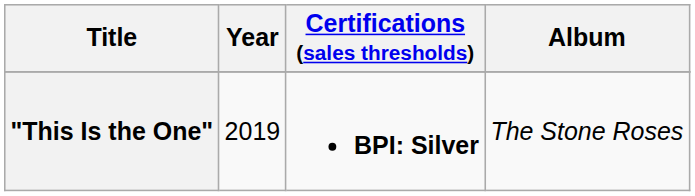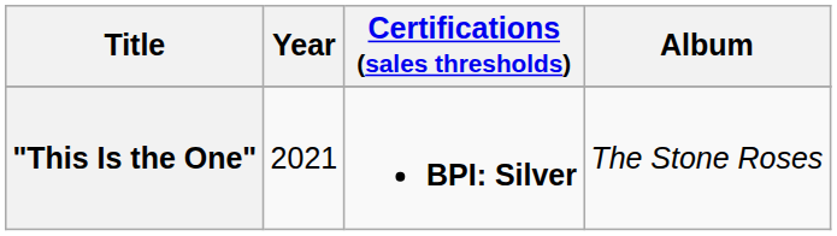 <table class="wikitable plainrowheaders" style="text-align:center;">
 <tr>
 <th rowspan="1" scope="col">Title</th>
 <th scope="col" rowspan="1">Year</th>
 <th scope="col" rowspan="1"><a href='#'>Certifications</a><br><small>(<a href='#'>sales thresholds</a>)</small></th>
 <th scope="col" rowspan="1">Album</th>
 </tr>
 <tr>
 </tr>
 <tr>
 <th scope="row">"This Is the One"</th>
-<td>2019</td>
+<td>2021</td>
 <td><strong><br><ul><li>BPI: Silver</li></ul></strong></td>
 <td><em>The Stone Roses</em></td>
 </tr>
 </table>
